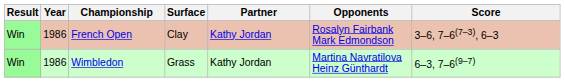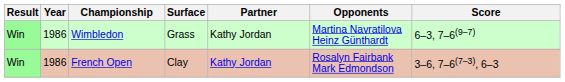 <table class="sortable wikitable">
 <tr>
 <th style="width:40px">Result</th>
 <th style="width:30px">Year</th>
 <th style="width:140px">Championship</th>
 <th style="width:50px">Surface</th>
 <th style="width:150px">Partner</th>
 <th style="width:150px">Opponents</th>
 <th style="width:220px" class="unsortable">Score</th>
 </tr>
+<tr style="background:#cfc;">
+<td style="background:#98fb98;">Win</td>
+<td>1986</td>
+<td><a href='#'>Wimbledon</a></td>
+<td>Grass</td>
+<td> Kathy Jordan</td>
+<td> <a href='#'>Martina Navratilova</a><br> <a href='#'>Heinz Günthardt</a></td>
+<td>6–3, 7–6<sup>(9–7)</sup></td>
+</tr>
 <tr bgcolor="#EBC2AF">
 <td style="background:#98fb98;">Win</td>
 <td>1986</td>
 <td><a href='#'>French Open</a></td>
 <td>Clay</td>
 <td> <a href='#'>Kathy Jordan</a></td>
 <td> <a href='#'>Rosalyn Fairbank</a><br> <a href='#'>Mark Edmondson</a></td>
 <td>3–6, 7–6<sup>(7–3)</sup>, 6–3</td>
 </tr>
-<tr style="background:#cfc;">
-<td style="background:#98fb98;">Win</td>
-<td>1986</td>
-<td><a href='#'>Wimbledon</a></td>
-<td>Grass</td>
-<td> Kathy Jordan</td>
-<td> <a href='#'>Martina Navratilova</a><br> <a href='#'>Heinz Günthardt</a></td>
-<td>6–3, 7–6<sup>(9–7)</sup></td>
-</tr>
 </table>
